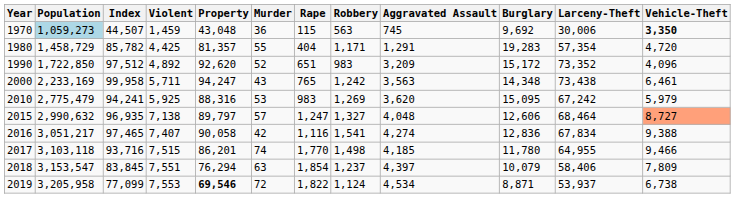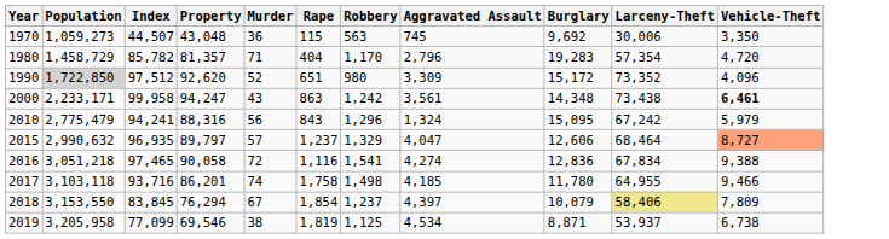 <table class="wikitable sortable">
 <tr>
 <th>Year</th>
 <th>Population</th>
 <th>Index</th>
-<th>Violent</th>
 <th>Property</th>
 <th>Murder</th>
 <th>Rape</th>
 <th>Robbery</th>
 <th>Aggravated Assault</th>
 <th>Burglary</th>
 <th>Larceny-Theft</th>
 <th>Vehicle-Theft</th>
 </tr>
 <tr>
 <td>1970</td>
-<td style="background: lightblue;">1,059,273</td>
+<td>1,059,273</td>
 <td>44,507</td>
-<td>1,459</td>
 <td>43,048</td>
 <td>36</td>
 <td>115</td>
 <td>563</td>
 <td>745</td>
 <td>9,692</td>
 <td>30,006</td>
-<td><strong>3,350</strong></td>
+<td>3,350</td>
 </tr>
 <tr>
 <td>1980</td>
 <td>1,458,729</td>
 <td>85,782</td>
-<td>4,425</td>
 <td>81,357</td>
-<td>55</td>
+<td>71</td>
 <td>404</td>
-<td>1,171</td>
-<td>1,291</td>
+<td>1,170</td>
+<td>2,796</td>
 <td>19,283</td>
 <td>57,354</td>
 <td>4,720</td>
 </tr>
 <tr>
 <td>1990</td>
-<td>1,722,850</td>
+<td style="background: lightgrey;">1,722,850</td>
 <td>97,512</td>
-<td>4,892</td>
 <td>92,620</td>
 <td>52</td>
 <td>651</td>
-<td>983</td>
-<td>3,209</td>
+<td>980</td>
+<td>3,309</td>
 <td>15,172</td>
 <td>73,352</td>
 <td>4,096</td>
 </tr>
 <tr>
 <td>2000</td>
-<td>2,233,169</td>
+<td>2,233,171</td>
 <td>99,958</td>
-<td>5,711</td>
 <td>94,247</td>
 <td>43</td>
-<td>765</td>
+<td>863</td>
 <td>1,242</td>
-<td>3,563</td>
+<td>3,561</td>
 <td>14,348</td>
 <td>73,438</td>
-<td>6,461</td>
+<td><strong>6,461</strong></td>
 </tr>
 <tr>
 <td>2010</td>
 <td>2,775,479</td>
 <td>94,241</td>
-<td>5,925</td>
 <td>88,316</td>
-<td>53</td>
-<td>983</td>
-<td>1,269</td>
-<td>3,620</td>
+<td>56</td>
+<td>843</td>
+<td>1,296</td>
+<td>1,324</td>
 <td>15,095</td>
 <td>67,242</td>
 <td>5,979</td>
 </tr>
 <tr>
 <td>2015</td>
 <td>2,990,632</td>
 <td>96,935</td>
-<td>7,138</td>
 <td>89,797</td>
 <td>57</td>
-<td>1,247</td>
-<td>1,327</td>
-<td>4,048</td>
+<td>1,237</td>
+<td>1,329</td>
+<td>4,047</td>
 <td>12,606</td>
 <td>68,464</td>
 <td style="background: lightsalmon;">8,727</td>
 </tr>
 <tr>
 <td>2016</td>
-<td>3,051,217</td>
+<td>3,051,218</td>
 <td>97,465</td>
-<td>7,407</td>
 <td>90,058</td>
-<td>42</td>
+<td>72</td>
 <td>1,116</td>
 <td>1,541</td>
 <td>4,274</td>
 <td>12,836</td>
 <td>67,834</td>
 <td>9,388</td>
 </tr>
 <tr>
 <td>2017</td>
 <td>3,103,118</td>
 <td>93,716</td>
-<td>7,515</td>
 <td>86,201</td>
 <td>74</td>
-<td>1,770</td>
+<td>1,758</td>
 <td>1,498</td>
 <td>4,185</td>
 <td>11,780</td>
 <td>64,955</td>
 <td>9,466</td>
 </tr>
 <tr>
 <td>2018</td>
-<td>3,153,547</td>
+<td>3,153,550</td>
 <td>83,845</td>
-<td>7,551</td>
 <td>76,294</td>
-<td>63</td>
+<td>67</td>
 <td>1,854</td>
 <td>1,237</td>
 <td>4,397</td>
 <td>10,079</td>
-<td>58,406</td>
+<td style="background: khaki;">58,406</td>
 <td>7,809</td>
 </tr>
 <tr>
 <td>2019</td>
 <td>3,205,958</td>
 <td>77,099</td>
-<td>7,553</td>
-<td><strong>69,546</strong></td>
-<td>72</td>
-<td>1,822</td>
-<td>1,124</td>
+<td>69,546</td>
+<td>38</td>
+<td>1,819</td>
+<td>1,125</td>
 <td>4,534</td>
 <td>8,871</td>
 <td>53,937</td>
 <td>6,738</td>
 </tr>
 </table>
